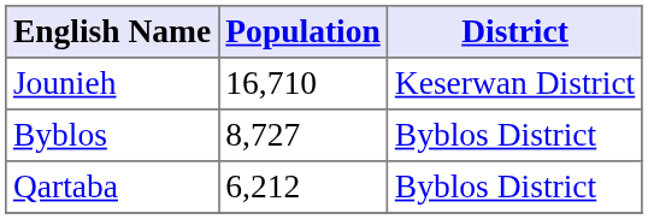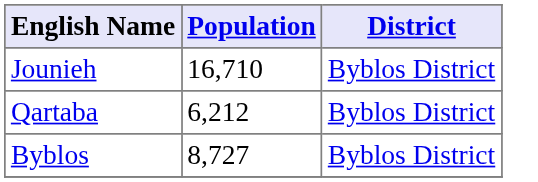 <table class="toccolours sortable" border="1" cellpadding="3" style="border-collapse:collapse">
 <tr bgcolor=#E6E6FA>
 <th>English Name</th>
 <th><a href='#'>Population</a></th>
 <th><a href='#'>District</a></th>
 </tr>
 <tr>
 <td><a href='#'>Jounieh</a></td>
 <td>16,710</td>
-<td><a href='#'>Keserwan District</a></td>
-</tr>
-<tr>
-<td><a href='#'>Byblos</a></td>
-<td>8,727</td>
 <td><a href='#'>Byblos District</a></td>
 </tr>
 <tr>
 <td><a href='#'>Qartaba</a></td>
 <td>6,212</td>
 <td><a href='#'>Byblos District</a></td>
 </tr>
 <tr>
+<td><a href='#'>Byblos</a></td>
+<td>8,727</td>
+<td><a href='#'>Byblos District</a></td>
+</tr>
+<tr>
 </tr>
 </table>
